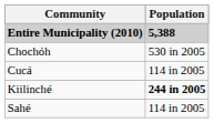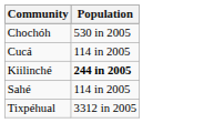 <table class="wikitable">
 <tr style="background:#111111; color:#111111;">
 <th><strong>Community</strong></th>
 <th><strong>Population</strong></th>
-</tr>
-<tr style="background:#CFCFCF;">
-<td><strong>Entire Municipality (2010)</strong></td>
-<td><strong>5,388</strong></td>
 </tr>
 <tr>
 <td>Chochóh</td>
 <td>530 in 2005</td>
 </tr>
 <tr>
 <td>Cucá</td>
 <td>114 in 2005</td>
 </tr>
 <tr>
 <td>Kiilinché</td>
 <td><strong>244 in 2005</strong></td>
 </tr>
 <tr>
 <td>Sahé</td>
 <td>114 in 2005</td>
 </tr>
+<tr>
+<td>Tixpéhual</td>
+<td>3312 in 2005</td>
+</tr>
 </table>
